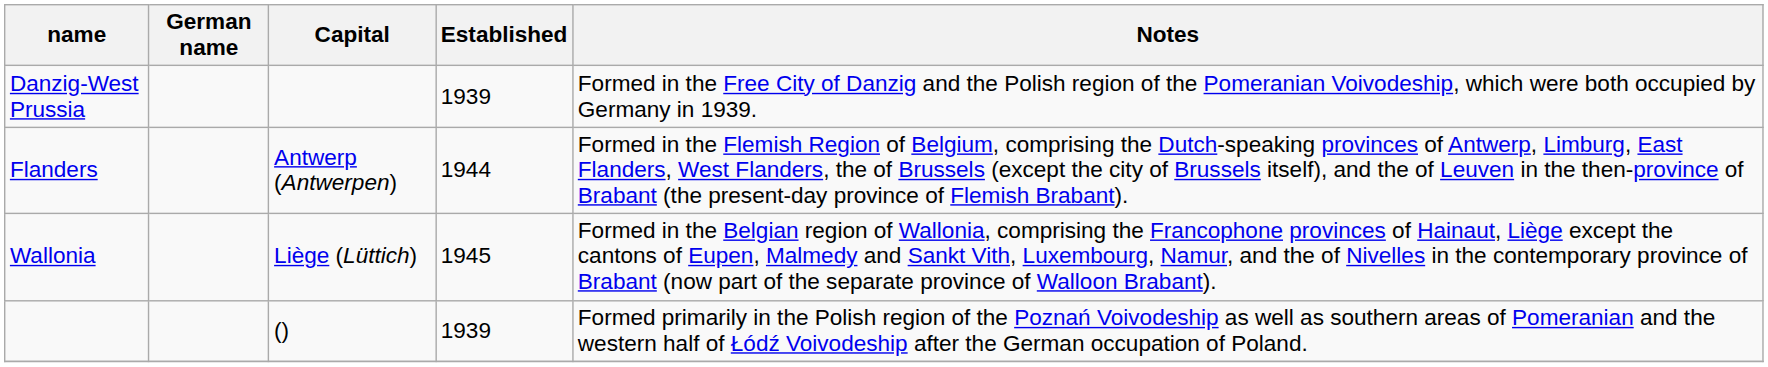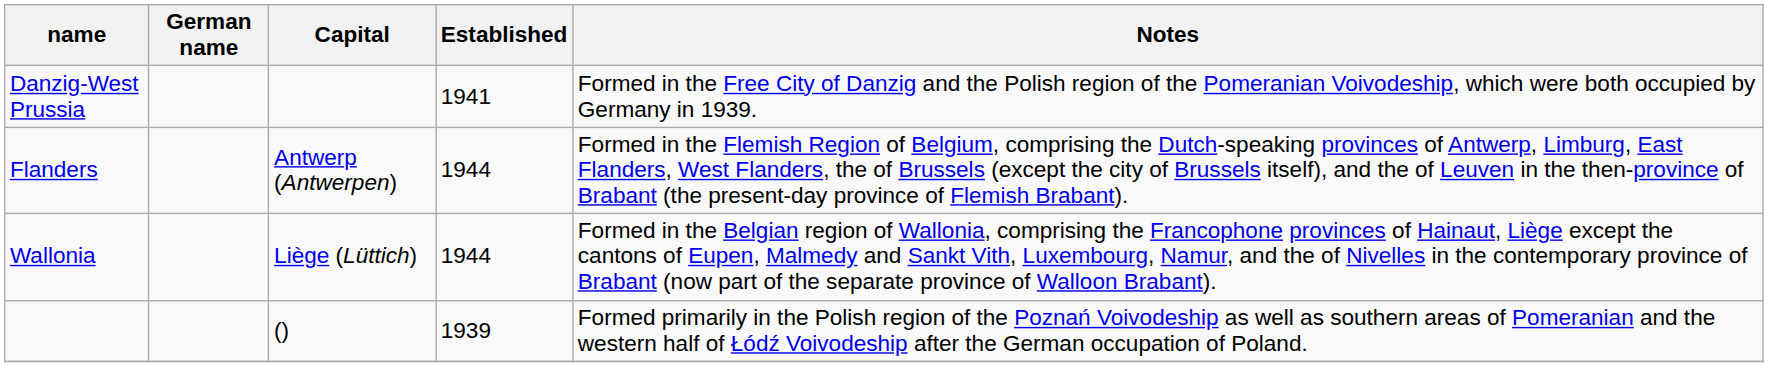 <table class="wikitable">
 <tr>
 <th scope="col"> name</th>
 <th scope="col">German name</th>
 <th scope="col">Capital</th>
 <th scope="col">Established</th>
 <th scope="col">Notes</th>
 </tr>
 <tr>
 <td><a href='#'>Danzig-West Prussia</a></td>
 <td></td>
 <td></td>
-<td>1939</td>
+<td>1941</td>
 <td>Formed in the <a href='#'>Free City of Danzig</a> and the Polish region of the <a href='#'>Pomeranian Voivodeship</a>, which were both occupied by Germany in 1939.</td>
 </tr>
 <tr>
 <td><a href='#'>Flanders</a></td>
 <td></td>
 <td><a href='#'>Antwerp</a> (<em>Antwerpen</em>)</td>
 <td>1944</td>
 <td>Formed in the <a href='#'>Flemish Region</a> of <a href='#'>Belgium</a>, comprising the <a href='#'>Dutch</a>-speaking <a href='#'>provinces</a> of <a href='#'>Antwerp</a>, <a href='#'>Limburg</a>, <a href='#'>East Flanders</a>, <a href='#'>West Flanders</a>, the  of <a href='#'>Brussels</a> (except the city of <a href='#'>Brussels</a> itself), and the  of <a href='#'>Leuven</a> in the then-<a href='#'>province</a> of <a href='#'>Brabant</a> (the present-day province of <a href='#'>Flemish Brabant</a>).</td>
 </tr>
 <tr>
 <td><a href='#'>Wallonia</a></td>
 <td></td>
 <td><a href='#'>Liège</a> (<em>Lüttich</em>)</td>
-<td>1945</td>
+<td>1944</td>
 <td>Formed in the <a href='#'>Belgian</a> region of <a href='#'>Wallonia</a>, comprising the <a href='#'>Francophone</a> <a href='#'>provinces</a> of <a href='#'>Hainaut</a>, <a href='#'>Liège</a> except the cantons of <a href='#'>Eupen</a>, <a href='#'>Malmedy</a> and <a href='#'>Sankt Vith</a>, <a href='#'>Luxembourg</a>, <a href='#'>Namur</a>, and the  of <a href='#'>Nivelles</a> in the contemporary province of <a href='#'>Brabant</a> (now part of the separate province of <a href='#'>Walloon Brabant</a>).</td>
 </tr>
 <tr>
 <td></td>
 <td></td>
 <td> ()</td>
 <td>1939</td>
 <td>Formed primarily in the Polish region of the <a href='#'>Poznań Voivodeship</a> as well as southern areas of <a href='#'>Pomeranian</a> and the western half of <a href='#'>Łódź Voivodeship</a> after the German occupation of Poland.</td>
 </tr>
 <tr>
 </tr>
 </table>
